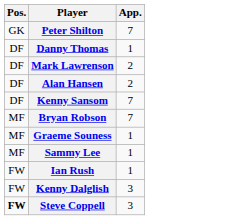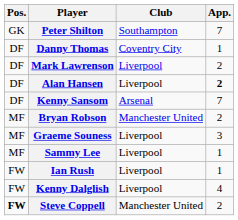 <table class="wikitable plainrowheaders" style="text-align: left">
 <tr>
 <th scope=col>Pos.</th>
 <th scope=col>Player</th>
+<th scope=col>Club</th>
 <th scope=col>App.</th>
 </tr>
 <tr>
 <td style=text-align:center>GK</td>
 <th scope=row><a href='#'>Peter Shilton</a> </th>
+<td><a href='#'>Southampton</a></td>
 <td style=text-align:center>7</td>
 </tr>
 <tr>
 <td style=text-align:center>DF</td>
 <th scope=row><a href='#'>Danny Thomas</a></th>
+<td><a href='#'>Coventry City</a></td>
 <td style=text-align:center>1</td>
 </tr>
 <tr>
 <td style=text-align:center>DF</td>
 <th scope=row><a href='#'>Mark Lawrenson</a></th>
+<td><a href='#'>Liverpool</a></td>
 <td style=text-align:center>2</td>
 </tr>
 <tr>
 <td style=text-align:center>DF</td>
 <th scope=row><a href='#'>Alan Hansen</a> </th>
-<td style=text-align:center>2</td>
+<td>Liverpool</td>
+<td style=text-align:center><strong>2</strong></td>
 </tr>
 <tr>
 <td style=text-align:center>DF</td>
 <th scope=row><a href='#'>Kenny Sansom</a> </th>
+<td><a href='#'>Arsenal</a></td>
 <td style=text-align:center>7</td>
 </tr>
 <tr>
 <td style=text-align:center>MF</td>
 <th scope=row><a href='#'>Bryan Robson</a> </th>
-<td style=text-align:center>7</td>
+<td><a href='#'>Manchester United</a></td>
+<td style=text-align:center>2</td>
 </tr>
 <tr>
 <td style=text-align:center>MF</td>
 <th scope=row><a href='#'>Graeme Souness</a> </th>
-<td style=text-align:center>1</td>
+<td>Liverpool</td>
+<td style=text-align:center>3</td>
 </tr>
 <tr>
 <td style=text-align:center>MF</td>
 <th scope=row><a href='#'>Sammy Lee</a></th>
+<td>Liverpool</td>
 <td style=text-align:center>1</td>
 </tr>
 <tr>
 <td style=text-align:center>FW</td>
 <th scope=row><a href='#'>Ian Rush</a></th>
+<td>Liverpool</td>
 <td style=text-align:center>1</td>
 </tr>
 <tr>
 <td style=text-align:center>FW</td>
 <th scope=row><a href='#'>Kenny Dalglish</a> </th>
-<td style=text-align:center>3</td>
+<td>Liverpool</td>
+<td style=text-align:center>4</td>
 </tr>
 <tr>
 <td style=text-align:center><strong>FW</strong></td>
 <th scope=row><a href='#'>Steve Coppell</a> </th>
-<td style=text-align:center>3</td>
+<td>Manchester United</td>
+<td style=text-align:center>2</td>
 </tr>
 </table>
